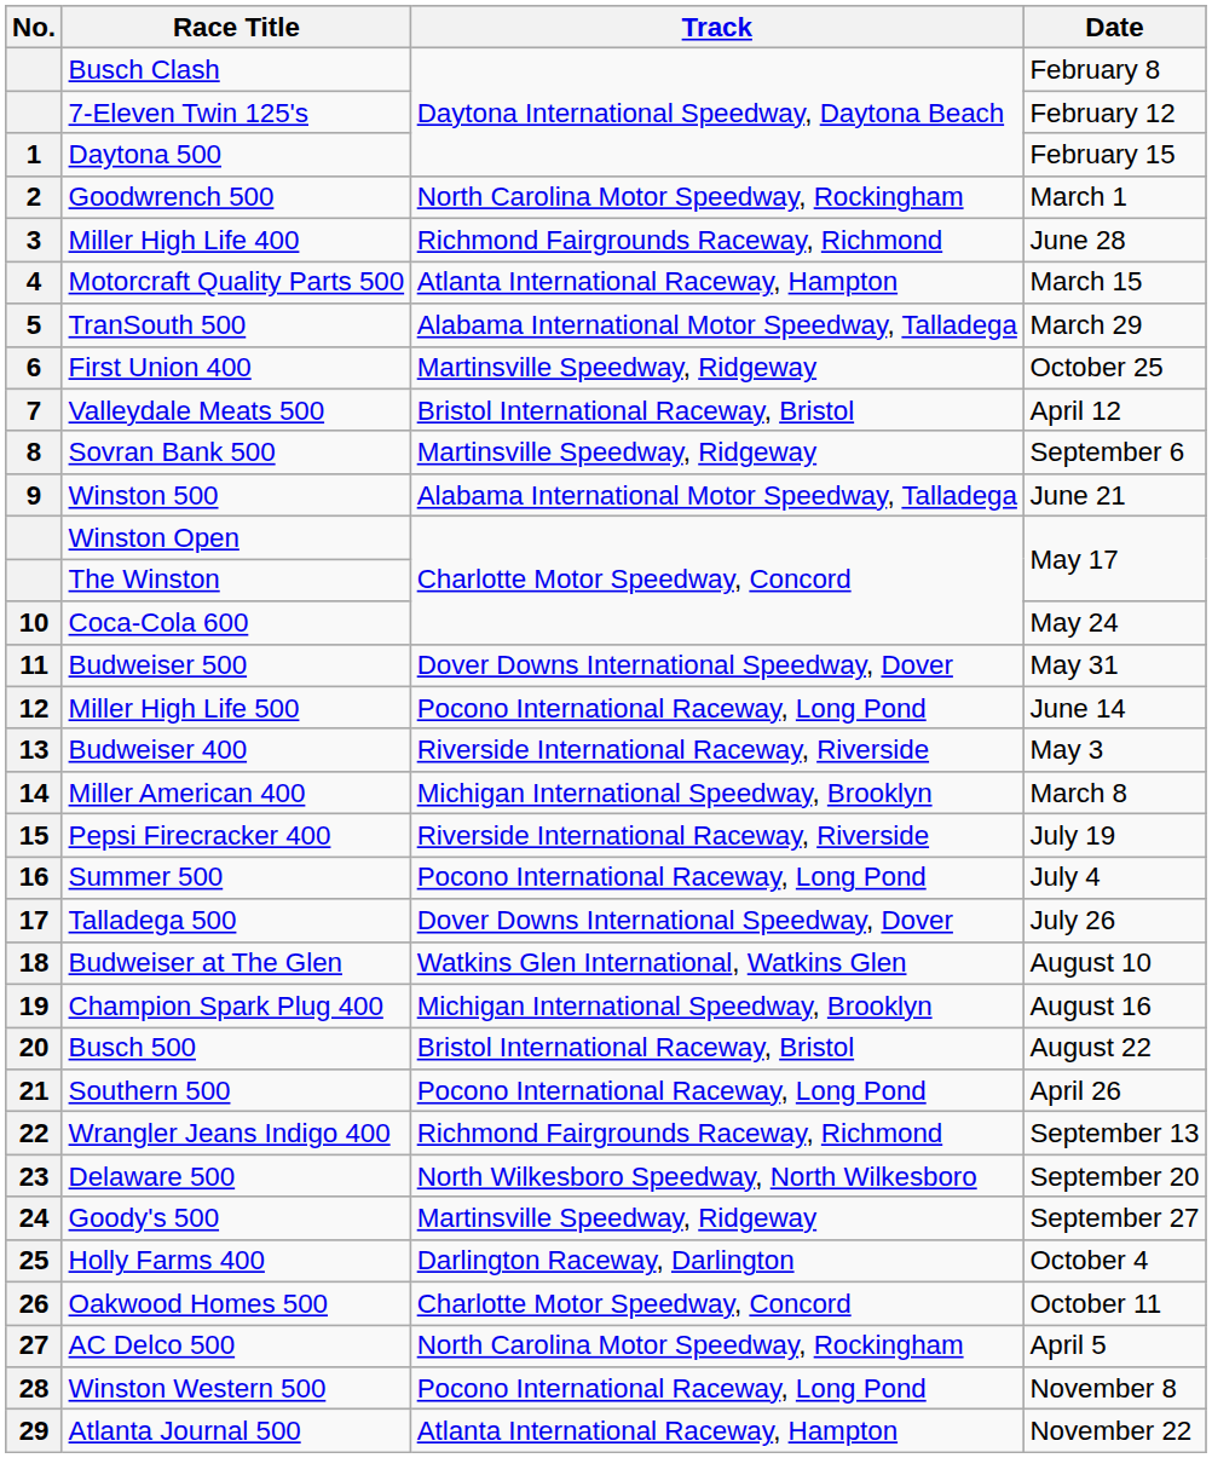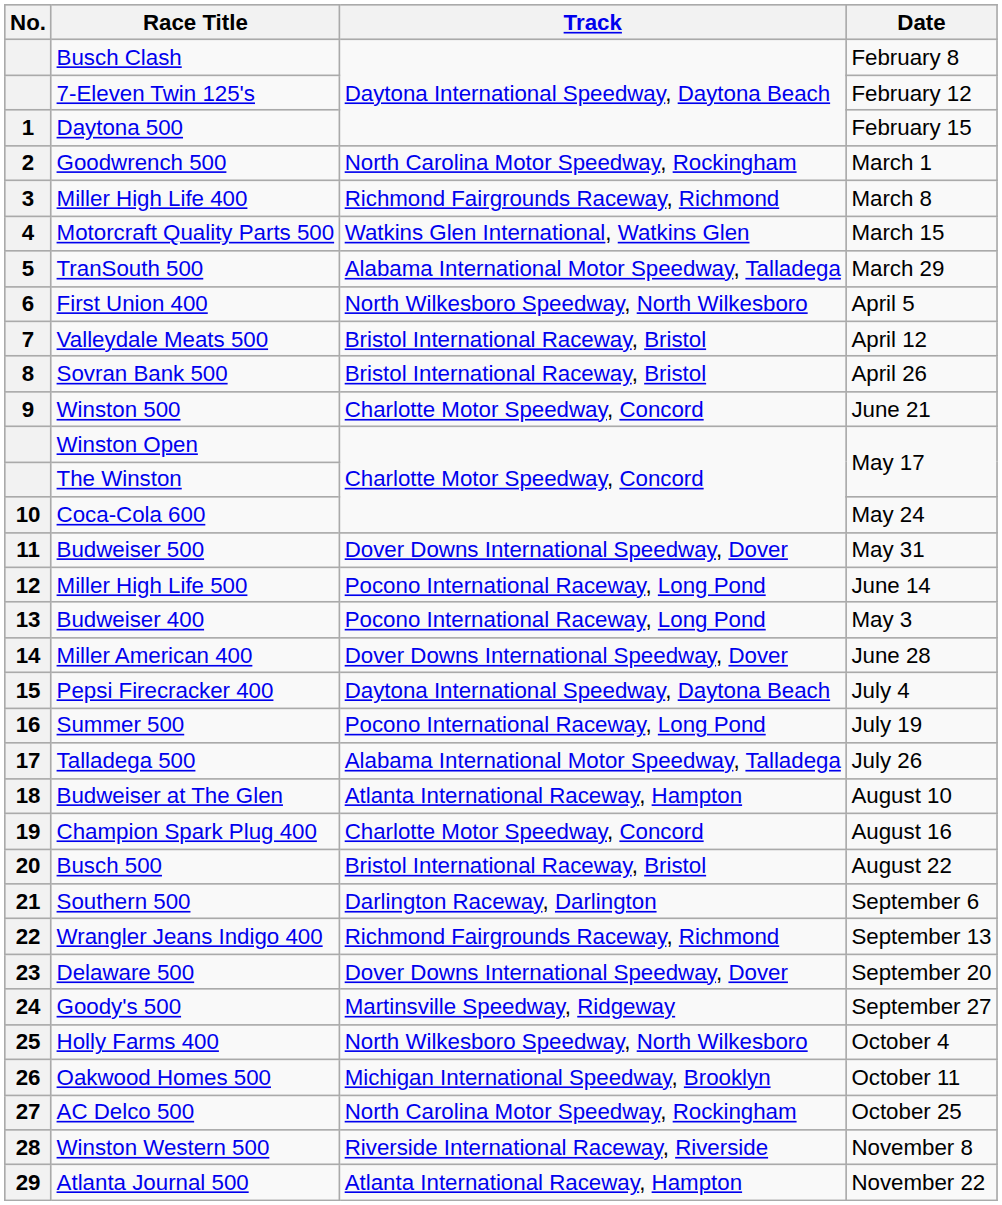 <table class="wikitable" style="font-size:85%;">
 <tr>
 <th>No.</th>
 <th>Race Title</th>
 <th><a href='#'>Track</a></th>
 <th>Date</th>
 </tr>
 <tr>
 <th></th>
 <td><a href='#'>Busch Clash</a></td>
 <td rowspan=3><a href='#'>Daytona International Speedway</a>, <a href='#'>Daytona Beach</a></td>
 <td>February 8</td>
 </tr>
 <tr>
 <th></th>
 <td><a href='#'>7-Eleven Twin 125's</a></td>
 <td>February 12</td>
 </tr>
 <tr>
 <th>1</th>
 <td><a href='#'>Daytona 500</a></td>
 <td>February 15</td>
 </tr>
 <tr>
 <th>2</th>
 <td><a href='#'>Goodwrench 500</a></td>
 <td><a href='#'>North Carolina Motor Speedway</a>, <a href='#'>Rockingham</a></td>
 <td>March 1</td>
 </tr>
 <tr>
 <th>3</th>
 <td><a href='#'>Miller High Life 400</a></td>
 <td><a href='#'>Richmond Fairgrounds Raceway</a>, <a href='#'>Richmond</a></td>
-<td>June 28</td>
+<td>March 8</td>
 </tr>
 <tr>
 <th>4</th>
 <td><a href='#'>Motorcraft Quality Parts 500</a></td>
-<td><a href='#'>Atlanta International Raceway</a>, <a href='#'>Hampton</a></td>
+<td><a href='#'>Watkins Glen International</a>, <a href='#'>Watkins Glen</a></td>
 <td>March 15</td>
 </tr>
 <tr>
 <th>5</th>
 <td><a href='#'>TranSouth 500</a></td>
 <td><a href='#'>Alabama International Motor Speedway</a>, <a href='#'>Talladega</a></td>
 <td>March 29</td>
 </tr>
 <tr>
 <th>6</th>
 <td><a href='#'>First Union 400</a></td>
-<td><a href='#'>Martinsville Speedway</a>, <a href='#'>Ridgeway</a></td>
-<td>October 25</td>
+<td><a href='#'>North Wilkesboro Speedway</a>, <a href='#'>North Wilkesboro</a></td>
+<td>April 5</td>
 </tr>
 <tr>
 <th>7</th>
 <td><a href='#'>Valleydale Meats 500</a></td>
 <td><a href='#'>Bristol International Raceway</a>, <a href='#'>Bristol</a></td>
 <td>April 12</td>
 </tr>
 <tr>
 <th>8</th>
 <td><a href='#'>Sovran Bank 500</a></td>
-<td><a href='#'>Martinsville Speedway</a>, <a href='#'>Ridgeway</a></td>
-<td>September 6</td>
+<td><a href='#'>Bristol International Raceway</a>, <a href='#'>Bristol</a></td>
+<td>April 26</td>
 </tr>
 <tr>
 <th>9</th>
 <td><a href='#'>Winston 500</a></td>
-<td><a href='#'>Alabama International Motor Speedway</a>, <a href='#'>Talladega</a></td>
+<td><a href='#'>Charlotte Motor Speedway</a>, <a href='#'>Concord</a></td>
 <td>June 21</td>
 </tr>
 <tr>
 <th></th>
 <td><a href='#'>Winston Open</a></td>
 <td rowspan=3><a href='#'>Charlotte Motor Speedway</a>, <a href='#'>Concord</a></td>
 <td rowspan=2>May 17</td>
 </tr>
 <tr>
 <th></th>
 <td><a href='#'>The Winston</a></td>
 </tr>
 <tr>
 <th>10</th>
 <td><a href='#'>Coca-Cola 600</a></td>
 <td>May 24</td>
 </tr>
 <tr>
 <th>11</th>
 <td><a href='#'>Budweiser 500</a></td>
 <td><a href='#'>Dover Downs International Speedway</a>, <a href='#'>Dover</a></td>
 <td>May 31</td>
 </tr>
 <tr>
 <th>12</th>
 <td><a href='#'>Miller High Life 500</a></td>
 <td><a href='#'>Pocono International Raceway</a>, <a href='#'>Long Pond</a></td>
 <td>June 14</td>
 </tr>
 <tr>
 <th>13</th>
 <td><a href='#'>Budweiser 400</a></td>
-<td><a href='#'>Riverside International Raceway</a>, <a href='#'>Riverside</a></td>
+<td><a href='#'>Pocono International Raceway</a>, <a href='#'>Long Pond</a></td>
 <td>May 3</td>
 </tr>
 <tr>
 <th>14</th>
 <td><a href='#'>Miller American 400</a></td>
-<td><a href='#'>Michigan International Speedway</a>, <a href='#'>Brooklyn</a></td>
-<td>March 8</td>
+<td><a href='#'>Dover Downs International Speedway</a>, <a href='#'>Dover</a></td>
+<td>June 28</td>
 </tr>
 <tr>
 <th>15</th>
 <td><a href='#'>Pepsi Firecracker 400</a></td>
-<td><a href='#'>Riverside International Raceway</a>, <a href='#'>Riverside</a></td>
-<td>July 19</td>
+<td><a href='#'>Daytona International Speedway</a>, <a href='#'>Daytona Beach</a></td>
+<td>July 4</td>
 </tr>
 <tr>
 <th>16</th>
 <td><a href='#'>Summer 500</a></td>
 <td><a href='#'>Pocono International Raceway</a>, <a href='#'>Long Pond</a></td>
-<td>July 4</td>
+<td>July 19</td>
 </tr>
 <tr>
 <th>17</th>
 <td><a href='#'>Talladega 500</a></td>
-<td><a href='#'>Dover Downs International Speedway</a>, <a href='#'>Dover</a></td>
+<td><a href='#'>Alabama International Motor Speedway</a>, <a href='#'>Talladega</a></td>
 <td>July 26</td>
 </tr>
 <tr>
 <th>18</th>
 <td><a href='#'>Budweiser at The Glen</a></td>
-<td><a href='#'>Watkins Glen International</a>, <a href='#'>Watkins Glen</a></td>
+<td><a href='#'>Atlanta International Raceway</a>, <a href='#'>Hampton</a></td>
 <td>August 10</td>
 </tr>
 <tr>
 <th>19</th>
 <td><a href='#'>Champion Spark Plug 400</a></td>
-<td><a href='#'>Michigan International Speedway</a>, <a href='#'>Brooklyn</a></td>
+<td><a href='#'>Charlotte Motor Speedway</a>, <a href='#'>Concord</a></td>
 <td>August 16</td>
 </tr>
 <tr>
 <th>20</th>
 <td><a href='#'>Busch 500</a></td>
 <td><a href='#'>Bristol International Raceway</a>, <a href='#'>Bristol</a></td>
 <td>August 22</td>
 </tr>
 <tr>
 <th>21</th>
 <td><a href='#'>Southern 500</a></td>
-<td><a href='#'>Pocono International Raceway</a>, <a href='#'>Long Pond</a></td>
-<td>April 26</td>
+<td><a href='#'>Darlington Raceway</a>, <a href='#'>Darlington</a></td>
+<td>September 6</td>
 </tr>
 <tr>
 <th>22</th>
 <td><a href='#'>Wrangler Jeans Indigo 400</a></td>
 <td><a href='#'>Richmond Fairgrounds Raceway</a>, <a href='#'>Richmond</a></td>
 <td>September 13</td>
 </tr>
 <tr>
 <th>23</th>
 <td><a href='#'>Delaware 500</a></td>
-<td><a href='#'>North Wilkesboro Speedway</a>, <a href='#'>North Wilkesboro</a></td>
+<td><a href='#'>Dover Downs International Speedway</a>, <a href='#'>Dover</a></td>
 <td>September 20</td>
 </tr>
 <tr>
 <th>24</th>
 <td><a href='#'>Goody's 500</a></td>
 <td><a href='#'>Martinsville Speedway</a>, <a href='#'>Ridgeway</a></td>
 <td>September 27</td>
 </tr>
 <tr>
 <th>25</th>
 <td><a href='#'>Holly Farms 400</a></td>
-<td><a href='#'>Darlington Raceway</a>, <a href='#'>Darlington</a></td>
+<td><a href='#'>North Wilkesboro Speedway</a>, <a href='#'>North Wilkesboro</a></td>
 <td>October 4</td>
 </tr>
 <tr>
 <th>26</th>
 <td><a href='#'>Oakwood Homes 500</a></td>
-<td><a href='#'>Charlotte Motor Speedway</a>, <a href='#'>Concord</a></td>
+<td><a href='#'>Michigan International Speedway</a>, <a href='#'>Brooklyn</a></td>
 <td>October 11</td>
 </tr>
 <tr>
 <th>27</th>
 <td><a href='#'>AC Delco 500</a></td>
 <td><a href='#'>North Carolina Motor Speedway</a>, <a href='#'>Rockingham</a></td>
-<td>April 5</td>
+<td>October 25</td>
 </tr>
 <tr>
 <th>28</th>
 <td><a href='#'>Winston Western 500</a></td>
-<td><a href='#'>Pocono International Raceway</a>, <a href='#'>Long Pond</a></td>
+<td><a href='#'>Riverside International Raceway</a>, <a href='#'>Riverside</a></td>
 <td>November 8</td>
 </tr>
 <tr>
 <th>29</th>
 <td><a href='#'>Atlanta Journal 500</a></td>
 <td><a href='#'>Atlanta International Raceway</a>, <a href='#'>Hampton</a></td>
 <td>November 22</td>
 </tr>
 </table>
